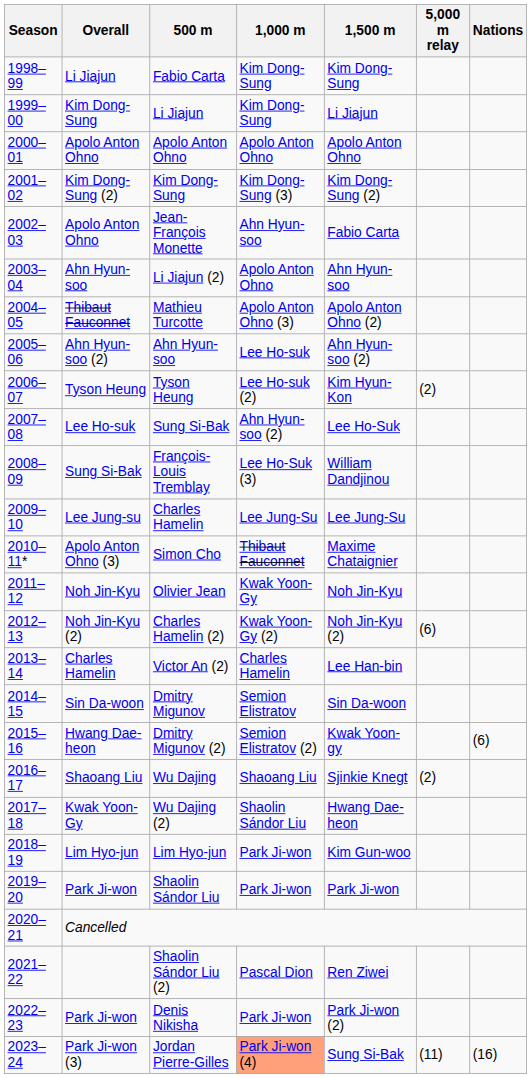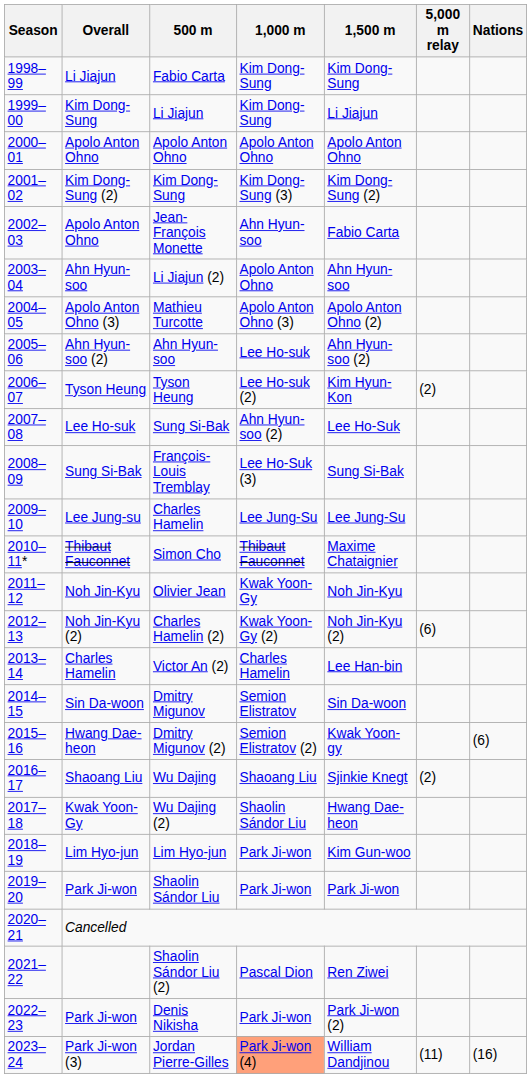 <table class='wikitable'>
 <tr>
 <th>Season</th>
 <th>Overall</th>
 <th>500 m</th>
 <th>1,000 m</th>
 <th>1,500 m</th>
 <th>5,000 m relay</th>
 <th>Nations</th>
 </tr>
 <tr>
 <td><a href='#'>1998–99</a></td>
 <td> <a href='#'>Li Jiajun</a></td>
 <td> <a href='#'>Fabio Carta</a></td>
 <td> <a href='#'>Kim Dong-Sung</a></td>
 <td> <a href='#'>Kim Dong-Sung</a></td>
 <td></td>
 <td></td>
 </tr>
 <tr>
 <td><a href='#'>1999–00</a></td>
 <td> <a href='#'>Kim Dong-Sung</a></td>
 <td> <a href='#'>Li Jiajun</a></td>
 <td> <a href='#'>Kim Dong-Sung</a></td>
 <td> <a href='#'>Li Jiajun</a></td>
 <td></td>
 <td></td>
 </tr>
 <tr>
 <td><a href='#'>2000–01</a></td>
 <td> <a href='#'>Apolo Anton Ohno</a></td>
 <td> <a href='#'>Apolo Anton Ohno</a></td>
 <td> <a href='#'>Apolo Anton Ohno</a></td>
 <td> <a href='#'>Apolo Anton Ohno</a></td>
 <td></td>
 <td></td>
 </tr>
 <tr>
 <td><a href='#'>2001–02</a></td>
 <td> <a href='#'>Kim Dong-Sung</a> (2)</td>
 <td> <a href='#'>Kim Dong-Sung</a></td>
 <td> <a href='#'>Kim Dong-Sung</a> (3)</td>
 <td> <a href='#'>Kim Dong-Sung</a> (2)</td>
 <td></td>
 <td></td>
 </tr>
 <tr>
 <td><a href='#'>2002–03</a></td>
 <td> <a href='#'>Apolo Anton Ohno</a></td>
 <td> <a href='#'>Jean-François Monette</a></td>
 <td> <a href='#'>Ahn Hyun-soo</a></td>
 <td> <a href='#'>Fabio Carta</a></td>
 <td></td>
 <td></td>
 </tr>
 <tr>
 <td><a href='#'>2003–04</a></td>
 <td>  <a href='#'>Ahn Hyun-soo</a></td>
 <td> <a href='#'>Li Jiajun</a> (2)</td>
 <td> <a href='#'>Apolo Anton Ohno</a></td>
 <td> <a href='#'>Ahn Hyun-soo</a></td>
 <td></td>
 <td></td>
 </tr>
 <tr>
 <td><a href='#'>2004–05</a></td>
-<td><s> <a href='#'>Thibaut Fauconnet</a></s></td>
+<td> <a href='#'>Apolo Anton Ohno</a> (3)</td>
 <td> <a href='#'>Mathieu Turcotte</a></td>
 <td> <a href='#'>Apolo Anton Ohno</a> (3)</td>
 <td> <a href='#'>Apolo Anton Ohno</a> (2)</td>
 <td></td>
 <td></td>
 </tr>
 <tr>
 <td><a href='#'>2005–06</a></td>
 <td> <a href='#'>Ahn Hyun-soo</a> (2)</td>
 <td> <a href='#'>Ahn Hyun-soo</a></td>
 <td> <a href='#'>Lee Ho-suk</a></td>
 <td> <a href='#'>Ahn Hyun-soo</a> (2)</td>
 <td></td>
 <td></td>
 </tr>
 <tr>
 <td><a href='#'>2006–07</a></td>
 <td> <a href='#'>Tyson Heung</a></td>
 <td> <a href='#'>Tyson Heung</a></td>
 <td> <a href='#'>Lee Ho-suk</a> (2)</td>
 <td> <a href='#'>Kim Hyun-Kon</a></td>
 <td> (2)</td>
 <td></td>
 </tr>
 <tr>
 <td><a href='#'>2007–08</a></td>
 <td> <a href='#'>Lee Ho-suk</a></td>
 <td> <a href='#'>Sung Si-Bak</a></td>
 <td> <a href='#'>Ahn Hyun-soo</a> (2)</td>
 <td> <a href='#'>Lee Ho-Suk</a></td>
 <td></td>
 <td></td>
 </tr>
 <tr>
 <td><a href='#'>2008–09</a></td>
 <td> <a href='#'>Sung Si-Bak</a></td>
 <td> <a href='#'>François-Louis Tremblay</a></td>
 <td> <a href='#'>Lee Ho-Suk</a> (3)</td>
-<td> <a href='#'>William Dandjinou</a></td>
+<td> <a href='#'>Sung Si-Bak</a></td>
 <td></td>
 <td></td>
 </tr>
 <tr>
 <td><a href='#'>2009–10</a></td>
 <td> <a href='#'>Lee Jung-su</a></td>
 <td> <a href='#'>Charles Hamelin</a></td>
 <td> <a href='#'>Lee Jung-Su</a></td>
 <td> <a href='#'>Lee Jung-Su</a></td>
 <td></td>
 <td></td>
 </tr>
 <tr>
 <td><a href='#'>2010–11</a>*</td>
-<td> <a href='#'>Apolo Anton Ohno</a> (3)</td>
+<td><s> <a href='#'>Thibaut Fauconnet</a></s></td>
 <td> <a href='#'>Simon Cho</a></td>
 <td><s> <a href='#'>Thibaut Fauconnet</a></s></td>
 <td> <a href='#'>Maxime Chataignier</a></td>
 <td></td>
 <td></td>
 </tr>
 <tr>
 <td><a href='#'>2011–12</a></td>
 <td> <a href='#'>Noh Jin-Kyu</a></td>
 <td> <a href='#'>Olivier Jean</a></td>
 <td> <a href='#'>Kwak Yoon-Gy</a></td>
 <td> <a href='#'>Noh Jin-Kyu</a></td>
 <td></td>
 <td></td>
 </tr>
 <tr>
 <td><a href='#'>2012–13</a></td>
 <td> <a href='#'>Noh Jin-Kyu</a> (2)</td>
 <td> <a href='#'>Charles Hamelin</a> (2)</td>
 <td> <a href='#'>Kwak Yoon-Gy</a> (2)</td>
 <td> <a href='#'>Noh Jin-Kyu</a> (2)</td>
 <td> (6)</td>
 <td></td>
 </tr>
 <tr>
 <td><a href='#'>2013–14</a></td>
 <td> <a href='#'>Charles Hamelin</a></td>
 <td> <a href='#'>Victor An</a> (2)</td>
 <td> <a href='#'>Charles Hamelin</a></td>
 <td> <a href='#'>Lee Han-bin</a></td>
 <td></td>
 <td></td>
 </tr>
 <tr>
 <td><a href='#'>2014–15</a></td>
 <td> <a href='#'>Sin Da-woon</a></td>
 <td> <a href='#'>Dmitry Migunov</a></td>
 <td> <a href='#'>Semion Elistratov</a></td>
 <td> <a href='#'>Sin Da-woon</a></td>
 <td></td>
 <td></td>
 </tr>
 <tr>
 <td><a href='#'>2015–16</a></td>
 <td> <a href='#'>Hwang Dae-heon</a></td>
 <td> <a href='#'>Dmitry Migunov</a> (2)</td>
 <td> <a href='#'>Semion Elistratov</a> (2)</td>
 <td> <a href='#'>Kwak Yoon-gy</a></td>
 <td></td>
 <td> (6)</td>
 </tr>
 <tr>
 <td><a href='#'>2016–17</a></td>
 <td> <a href='#'>Shaoang Liu</a></td>
 <td> <a href='#'>Wu Dajing</a></td>
 <td> <a href='#'>Shaoang Liu</a></td>
 <td> <a href='#'>Sjinkie Knegt</a></td>
 <td> (2)</td>
 <td></td>
 </tr>
 <tr>
 <td><a href='#'>2017–18</a></td>
 <td> <a href='#'>Kwak Yoon-Gy</a></td>
 <td> <a href='#'>Wu Dajing</a> (2)</td>
 <td> <a href='#'>Shaolin Sándor Liu</a></td>
 <td> <a href='#'>Hwang Dae-heon</a></td>
 <td></td>
 <td></td>
 </tr>
 <tr>
 <td><a href='#'>2018–19</a></td>
 <td> <a href='#'>Lim Hyo-jun</a></td>
 <td> <a href='#'>Lim Hyo-jun</a></td>
 <td> <a href='#'>Park Ji-won</a></td>
 <td> <a href='#'>Kim Gun-woo</a></td>
 <td></td>
 <td></td>
 </tr>
 <tr>
 <td><a href='#'>2019–20</a></td>
 <td> <a href='#'>Park Ji-won</a></td>
 <td> <a href='#'>Shaolin Sándor Liu</a></td>
 <td> <a href='#'>Park Ji-won</a></td>
 <td> <a href='#'>Park Ji-won</a></td>
 <td></td>
 <td></td>
 </tr>
 <tr>
 <td><a href='#'>2020–21</a></td>
 <td colspan="6"><em>Cancelled</em></td>
 </tr>
 <tr>
 <td><a href='#'>2021–22</a></td>
 <td></td>
 <td> <a href='#'>Shaolin Sándor Liu</a> (2)</td>
 <td> <a href='#'>Pascal Dion</a></td>
 <td> <a href='#'>Ren Ziwei</a></td>
 <td></td>
 <td></td>
 </tr>
 <tr>
 <td><a href='#'>2022–23</a></td>
 <td> <a href='#'>Park Ji-won</a></td>
 <td> <a href='#'>Denis Nikisha</a></td>
 <td> <a href='#'>Park Ji-won</a></td>
 <td> <a href='#'>Park Ji-won</a> (2)</td>
 <td></td>
 <td></td>
 </tr>
 <tr>
 <td><a href='#'>2023–24</a></td>
 <td> <a href='#'>Park Ji-won</a> (3)</td>
 <td> <a href='#'>Jordan Pierre-Gilles</a></td>
 <td style="background: lightsalmon;"> <a href='#'>Park Ji-won</a> (4)</td>
-<td> <a href='#'>Sung Si-Bak</a></td>
+<td> <a href='#'>William Dandjinou</a></td>
 <td> (11)</td>
 <td> (16)</td>
 </tr>
 </table>
